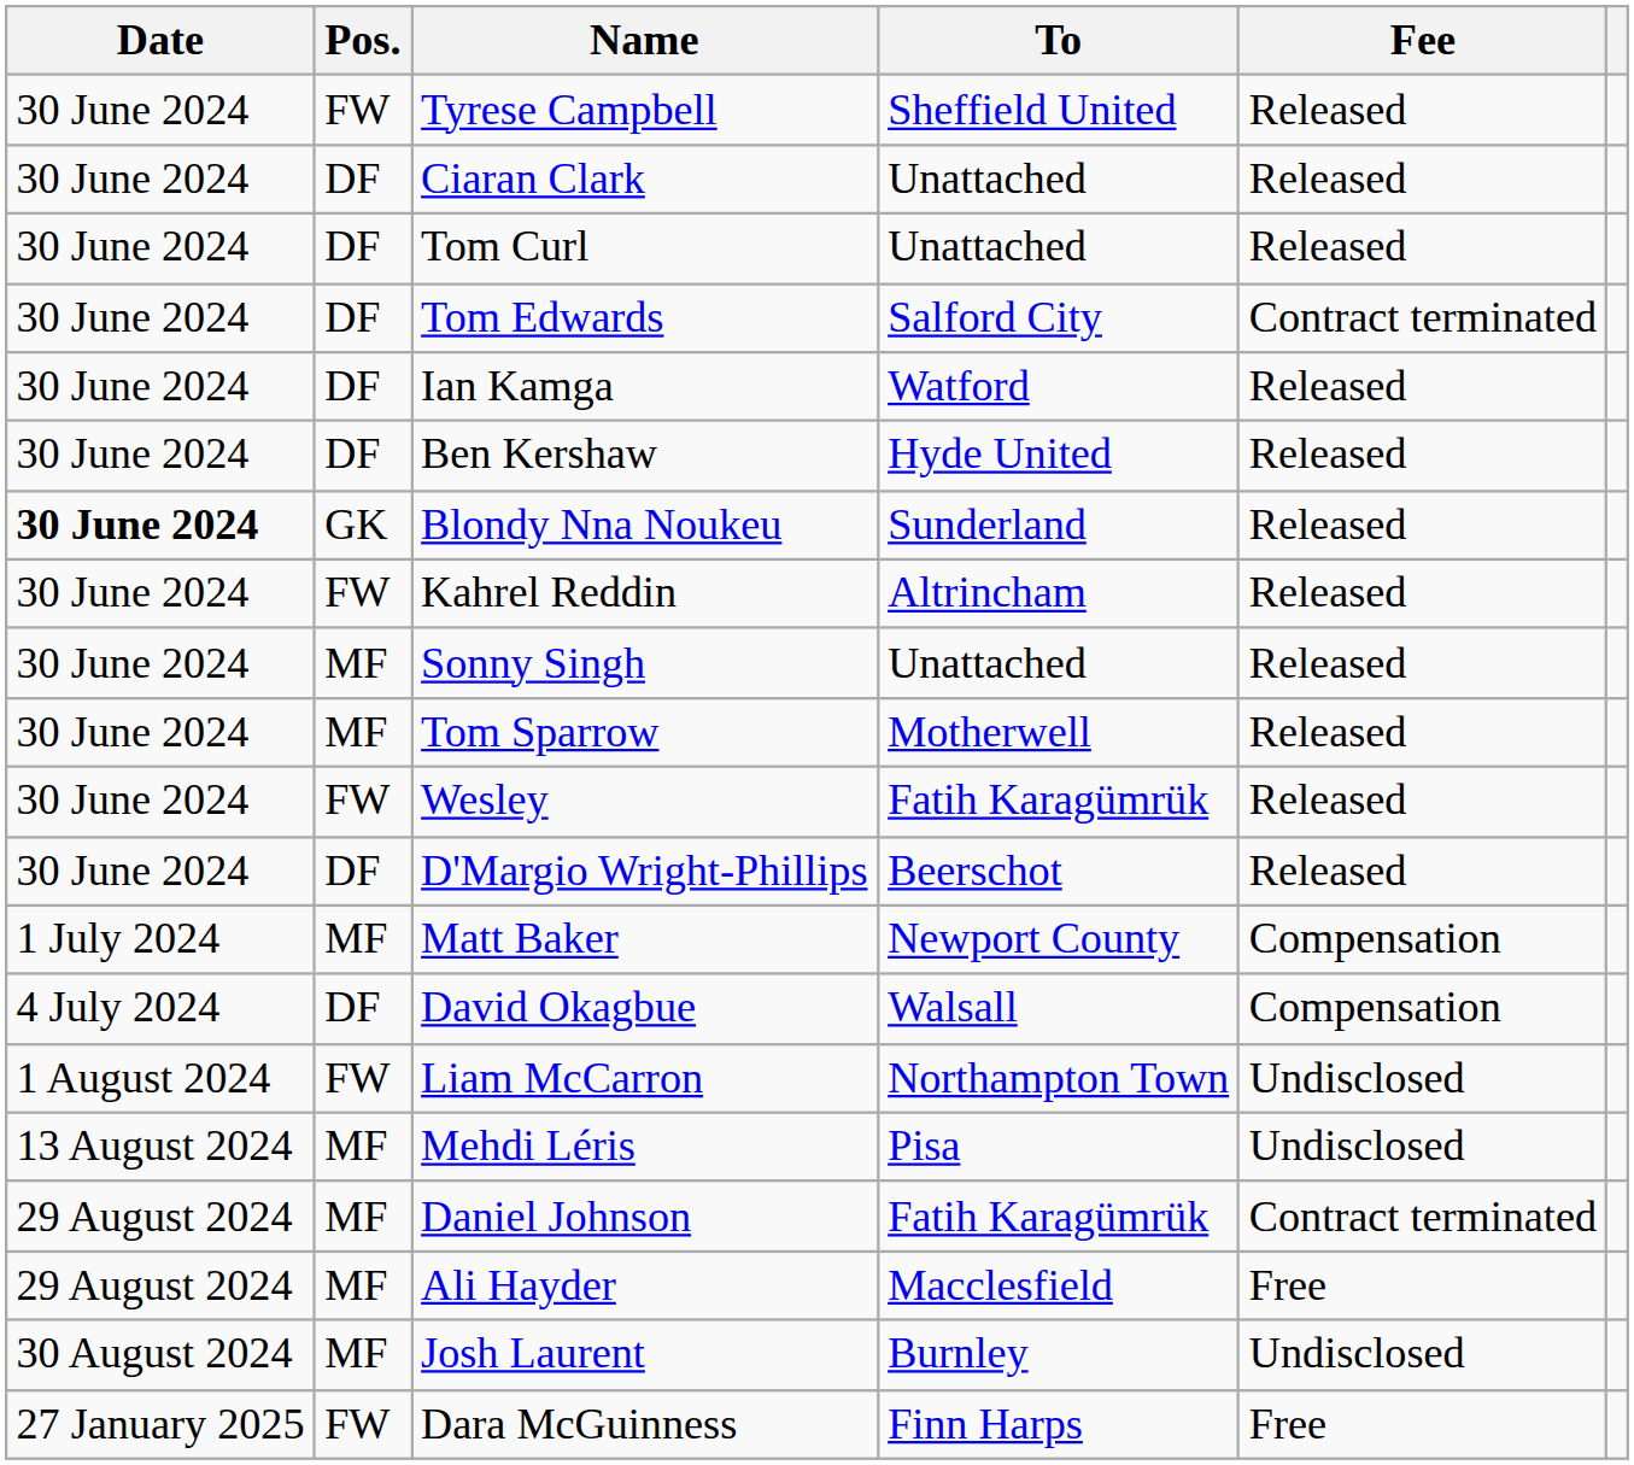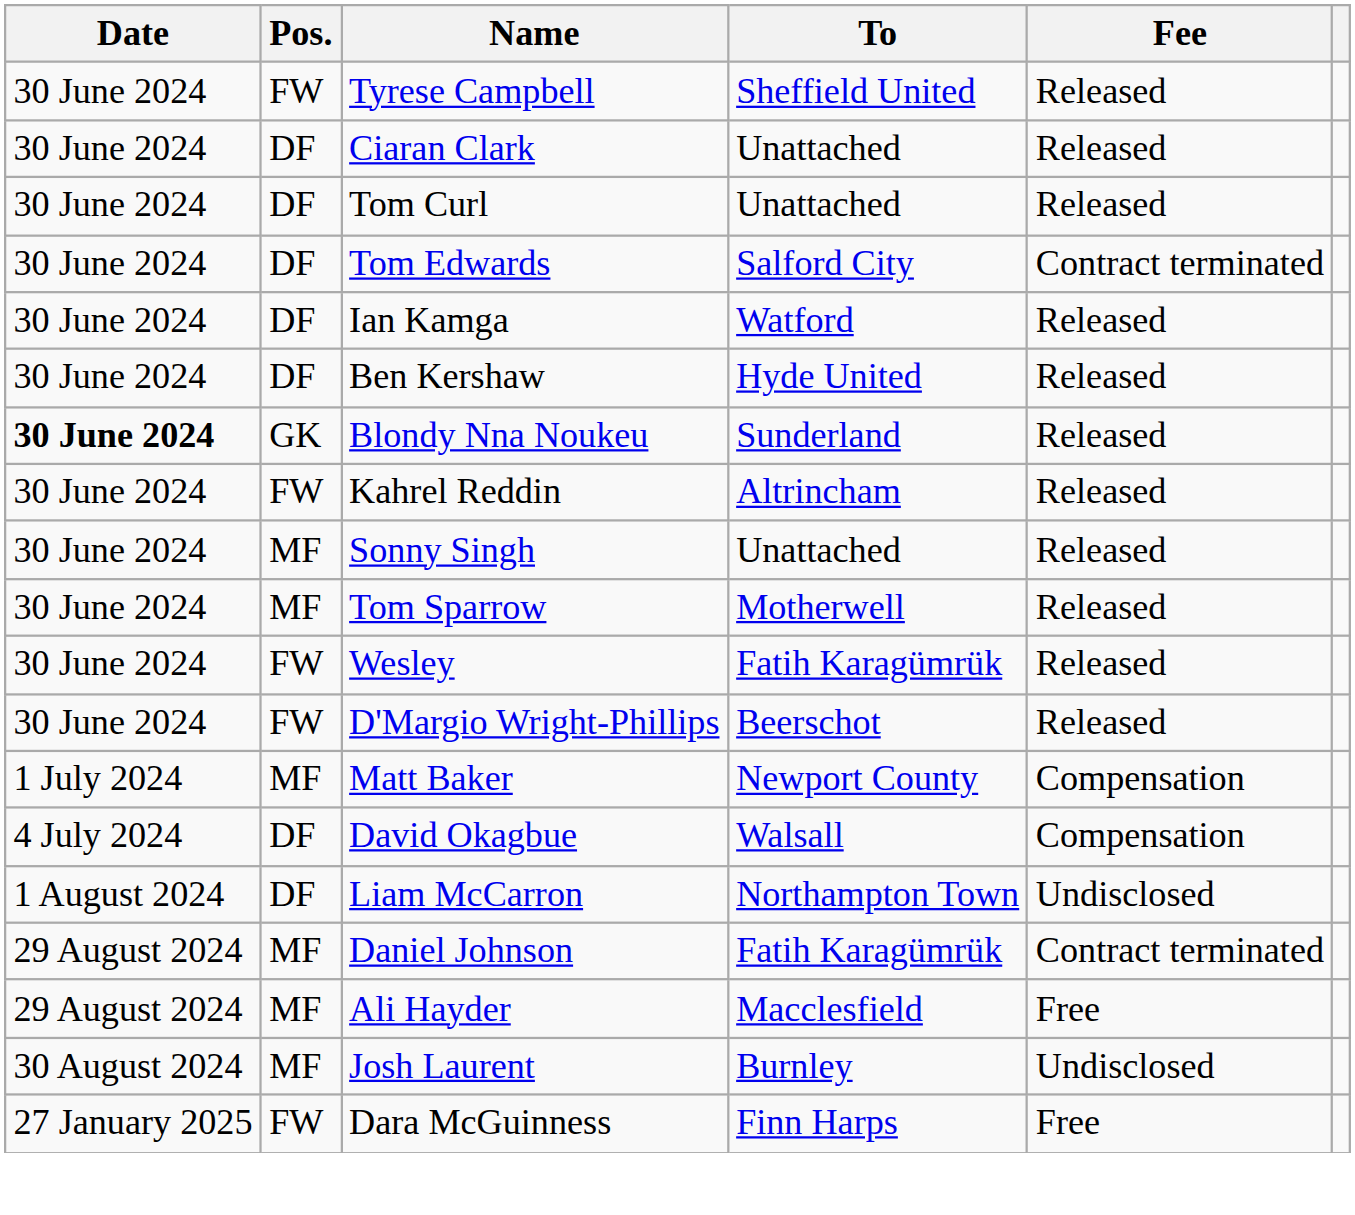 <table class="wikitable">
 <tr>
 <th>Date</th>
 <th>Pos.</th>
 <th>Name</th>
 <th>To</th>
 <th>Fee</th>
 <th></th>
 </tr>
 <tr>
 <td>30 June 2024</td>
 <td>FW</td>
 <td> <a href='#'>Tyrese Campbell</a></td>
 <td> <a href='#'>Sheffield United</a></td>
 <td>Released</td>
 <td></td>
 </tr>
 <tr>
 <td>30 June 2024</td>
 <td>DF</td>
 <td> <a href='#'>Ciaran Clark</a></td>
 <td>Unattached</td>
 <td>Released</td>
 <td></td>
 </tr>
 <tr>
 <td>30 June 2024</td>
 <td>DF</td>
 <td> Tom Curl</td>
 <td>Unattached</td>
 <td>Released</td>
 <td></td>
 </tr>
 <tr>
 <td>30 June 2024</td>
 <td>DF</td>
 <td> <a href='#'>Tom Edwards</a></td>
 <td> <a href='#'>Salford City</a></td>
 <td>Contract terminated</td>
 <td></td>
 </tr>
 <tr>
 <td>30 June 2024</td>
 <td>DF</td>
 <td> Ian Kamga</td>
 <td> <a href='#'>Watford</a></td>
 <td>Released</td>
 <td></td>
 </tr>
 <tr>
 <td>30 June 2024</td>
 <td>DF</td>
 <td> Ben Kershaw</td>
 <td> <a href='#'>Hyde United</a></td>
 <td>Released</td>
 <td></td>
 </tr>
 <tr>
 <td><strong>30 June 2024</strong></td>
 <td>GK</td>
 <td> <a href='#'>Blondy Nna Noukeu</a></td>
 <td> <a href='#'>Sunderland</a></td>
 <td>Released</td>
 <td></td>
 </tr>
 <tr>
 <td>30 June 2024</td>
 <td>FW</td>
 <td> Kahrel Reddin</td>
 <td> <a href='#'>Altrincham</a></td>
 <td>Released</td>
 <td></td>
 </tr>
 <tr>
 <td>30 June 2024</td>
 <td>MF</td>
 <td> <a href='#'>Sonny Singh</a></td>
 <td>Unattached</td>
 <td>Released</td>
 <td></td>
 </tr>
 <tr>
 <td>30 June 2024</td>
 <td>MF</td>
 <td> <a href='#'>Tom Sparrow</a></td>
 <td> <a href='#'>Motherwell</a></td>
 <td>Released</td>
 <td></td>
 </tr>
 <tr>
 <td>30 June 2024</td>
 <td>FW</td>
 <td> <a href='#'>Wesley</a></td>
 <td> <a href='#'>Fatih Karagümrük</a></td>
 <td>Released</td>
 <td></td>
 </tr>
 <tr>
 <td>30 June 2024</td>
-<td>DF</td>
+<td>FW</td>
 <td> <a href='#'>D'Margio Wright-Phillips</a></td>
 <td> <a href='#'>Beerschot</a></td>
 <td>Released</td>
 <td></td>
 </tr>
 <tr>
 <td>1 July 2024</td>
 <td>MF</td>
 <td> <a href='#'>Matt Baker</a></td>
 <td> <a href='#'>Newport County</a></td>
 <td>Compensation</td>
 <td></td>
 </tr>
 <tr>
 <td>4 July 2024</td>
 <td>DF</td>
 <td> <a href='#'>David Okagbue</a></td>
 <td> <a href='#'>Walsall</a></td>
 <td>Compensation</td>
 <td></td>
 </tr>
 <tr>
 <td>1 August 2024</td>
-<td>FW</td>
+<td>DF</td>
 <td> <a href='#'>Liam McCarron</a></td>
 <td> <a href='#'>Northampton Town</a></td>
-<td>Undisclosed</td>
-<td></td>
-</tr>
-<tr>
-<td>13 August 2024</td>
-<td>MF</td>
-<td> <a href='#'>Mehdi Léris</a></td>
-<td> <a href='#'>Pisa</a></td>
 <td>Undisclosed</td>
 <td></td>
 </tr>
 <tr>
 <td>29 August 2024</td>
 <td>MF</td>
 <td> <a href='#'>Daniel Johnson</a></td>
 <td> <a href='#'>Fatih Karagümrük</a></td>
 <td>Contract terminated</td>
 <td></td>
 </tr>
 <tr>
 <td>29 August 2024</td>
 <td>MF</td>
 <td> <a href='#'>Ali Hayder</a></td>
 <td> <a href='#'>Macclesfield</a></td>
 <td>Free</td>
 <td></td>
 </tr>
 <tr>
 <td>30 August 2024</td>
 <td>MF</td>
 <td> <a href='#'>Josh Laurent</a></td>
 <td> <a href='#'>Burnley</a></td>
 <td>Undisclosed</td>
 <td></td>
 </tr>
 <tr>
 <td>27 January 2025</td>
 <td>FW</td>
 <td> Dara McGuinness</td>
 <td> <a href='#'>Finn Harps</a></td>
 <td>Free</td>
 <td></td>
 </tr>
 </table>
